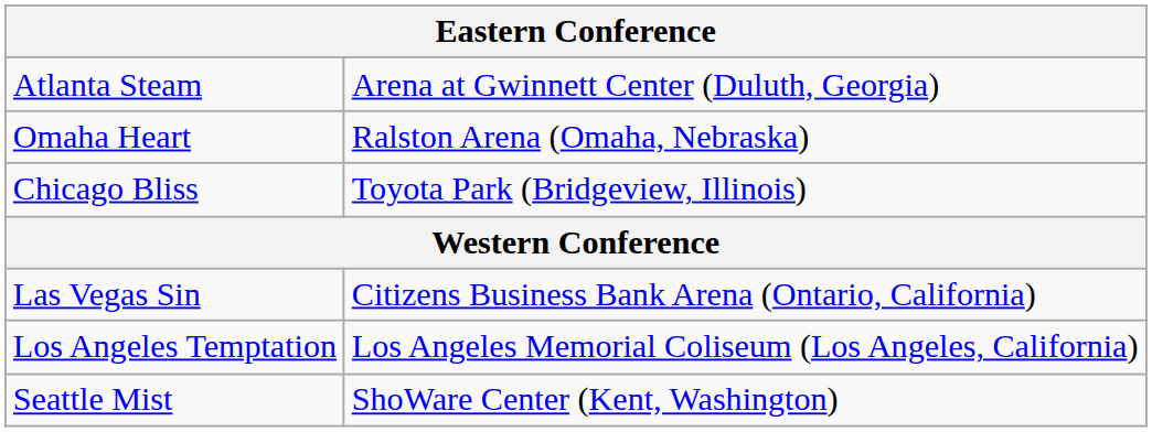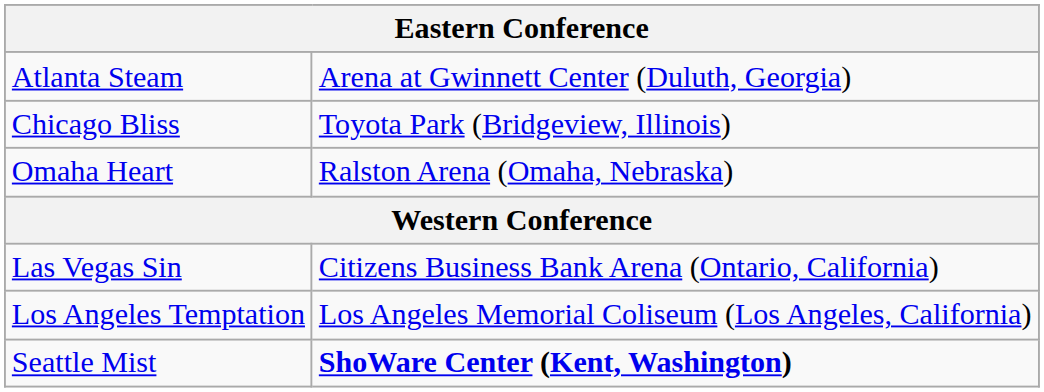 <table class="wikitable">
 <tr>
 <th colspan=2>Eastern Conference</th>
 </tr>
 <tr>
 <td><a href='#'>Atlanta Steam</a></td>
 <td><a href='#'>Arena at Gwinnett Center</a> (<a href='#'>Duluth, Georgia</a>)</td>
 </tr>
 <tr>
+<td><a href='#'>Chicago Bliss</a></td>
+<td><a href='#'>Toyota Park</a> (<a href='#'>Bridgeview, Illinois</a>)</td>
+</tr>
+<tr>
 <td><a href='#'>Omaha Heart</a></td>
 <td><a href='#'>Ralston Arena</a> (<a href='#'>Omaha, Nebraska</a>)</td>
-</tr>
-<tr>
-<td><a href='#'>Chicago Bliss</a></td>
-<td><a href='#'>Toyota Park</a> (<a href='#'>Bridgeview, Illinois</a>)</td>
 </tr>
 <tr>
 <th colspan=2>Western Conference</th>
 </tr>
 <tr>
 <td><a href='#'>Las Vegas Sin</a></td>
 <td><a href='#'>Citizens Business Bank Arena</a> (<a href='#'>Ontario, California</a>)</td>
 </tr>
 <tr>
 <td><a href='#'>Los Angeles Temptation</a></td>
 <td><a href='#'>Los Angeles Memorial Coliseum</a> (<a href='#'>Los Angeles, California</a>)</td>
 </tr>
 <tr>
 <td><a href='#'>Seattle Mist</a></td>
-<td><a href='#'>ShoWare Center</a> (<a href='#'>Kent, Washington</a>)</td>
+<td><strong><a href='#'>ShoWare Center</a> (<a href='#'>Kent, Washington</a>)</strong></td>
 </tr>
 </table>
